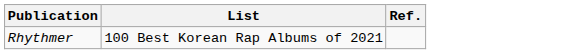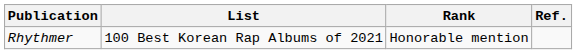 <table class="wikitable">
 <tr>
 <th>Publication</th>
 <th>List</th>
+<th>Rank</th>
 <th>Ref.</th>
 </tr>
 <tr>
 <td><em>Rhythmer</em></td>
 <td>100 Best Korean Rap Albums of 2021</td>
+<td>Honorable mention</td>
 <td></td>
 </tr>
 </table>
